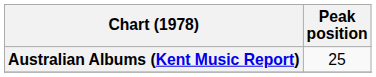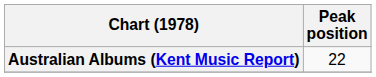 <table class="wikitable sortable plainrowheaders" style="text-align:center">
 <tr>
 <th scope="col">Chart (1978)</th>
 <th scope="col">Peak<br> position</th>
 </tr>
 <tr>
 <th scope="row">Australian Albums (<a href='#'>Kent Music Report</a>)</th>
-<td>25</td>
+<td>22</td>
 </tr>
 <tr>
 </tr>
 <tr>
 </tr>
 <tr>
 </tr>
 <tr>
 </tr>
 </table>
